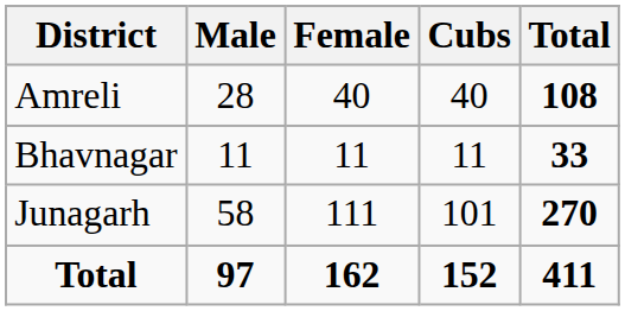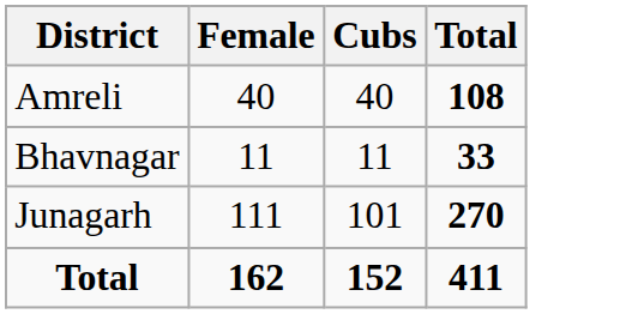 <table class="wikitable">
 <tr>
 <th>District</th>
-<th>Male</th>
 <th>Female</th>
 <th>Cubs</th>
 <th>Total</th>
 </tr>
 <tr>
 <td>Amreli</td>
-<td align="center">28</td>
 <td align="center">40</td>
 <td align="center">40</td>
 <td align="center"><strong>108</strong></td>
 </tr>
 <tr>
 <td>Bhavnagar</td>
 <td align="center">11</td>
 <td align="center">11</td>
-<td align="center">11</td>
 <td align="center"><strong>33</strong></td>
 </tr>
 <tr>
 <td>Junagarh</td>
-<td align="center">58</td>
 <td align="center">111</td>
 <td align="center">101</td>
 <td align="center"><strong>270</strong></td>
 </tr>
 <tr>
 <td align="center"><strong>Total</strong></td>
-<td align="center"><strong>97</strong></td>
 <td align="center"><strong>162</strong></td>
 <td align="center"><strong>152</strong></td>
 <td align="center"><strong>411</strong></td>
 </tr>
 </table>
